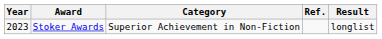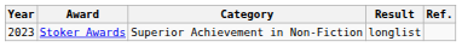 <table class="wikitable">
 <tr>
 <th>Year</th>
 <th>Award</th>
 <th>Category</th>
+<th>Result</th>
 <th>Ref.</th>
-<th>Result</th>
 </tr>
 <tr>
 <td>2023</td>
 <td><a href='#'>Stoker Awards</a></td>
 <td>Superior Achievement in Non-Fiction</td>
+<td>longlist</td>
 <td></td>
-<td>longlist</td>
 </tr>
 </table>
